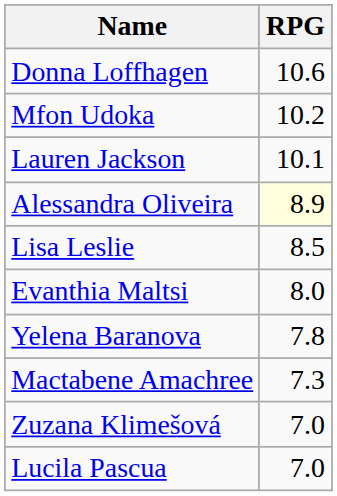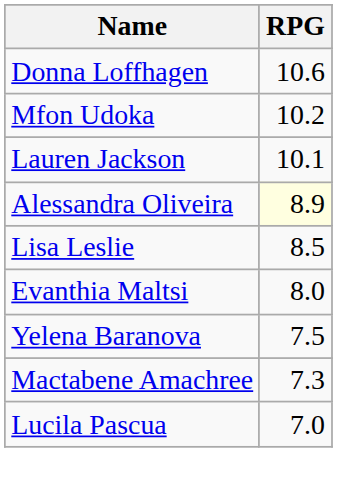 <table class=wikitable>
 <tr>
 <th>Name</th>
 <th>RPG</th>
 </tr>
 <tr>
 <td> <a href='#'>Donna Loffhagen</a></td>
 <td align=right>10.6</td>
 </tr>
 <tr>
 <td> <a href='#'>Mfon Udoka</a></td>
 <td align=right>10.2</td>
 </tr>
 <tr>
 <td> <a href='#'>Lauren Jackson</a></td>
 <td align=right>10.1</td>
 </tr>
 <tr>
 <td> <a href='#'>Alessandra Oliveira</a></td>
 <td align=right style="background: lightyellow;">8.9</td>
 </tr>
 <tr>
 <td> <a href='#'>Lisa Leslie</a></td>
 <td align=right>8.5</td>
 </tr>
 <tr>
 <td> <a href='#'>Evanthia Maltsi</a></td>
 <td align=right>8.0</td>
 </tr>
 <tr>
 <td> <a href='#'>Yelena Baranova</a></td>
-<td align=right>7.8</td>
+<td align=right>7.5</td>
 </tr>
 <tr>
 <td> <a href='#'>Mactabene Amachree</a></td>
 <td align=right>7.3</td>
 </tr>
 <tr>
-<td> <a href='#'>Zuzana Klimešová</a></td>
-<td align=right>7.0</td>
-</tr>
-<tr>
 <td> <a href='#'>Lucila Pascua</a></td>
 <td align=right>7.0</td>
 </tr>
 </table>
